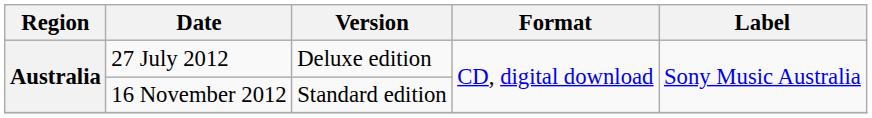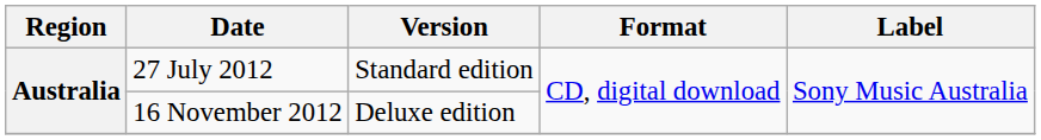 <table class="wikitable plainrowheaders">
 <tr>
 <th scope="col">Region</th>
 <th scope="col">Date</th>
 <th scope="col">Version</th>
 <th scope="col">Format</th>
 <th scope="col">Label</th>
 </tr>
 <tr>
 <th scope="row" rowspan="2">Australia</th>
 <td>27 July 2012</td>
-<td>Deluxe edition</td>
+<td>Standard edition</td>
 <td rowspan="2"><a href='#'>CD</a>, <a href='#'>digital download</a></td>
 <td rowspan="2"><a href='#'>Sony Music Australia</a></td>
 </tr>
 <tr>
 <td>16 November 2012</td>
-<td>Standard edition</td>
+<td>Deluxe edition</td>
 </tr>
 <tr>
 </tr>
 </table>
